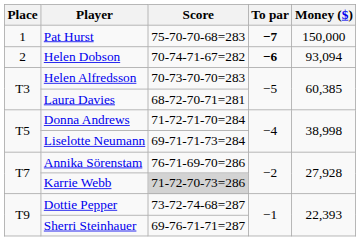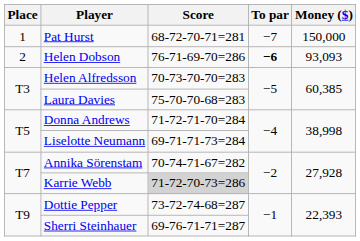 <table class="wikitable">
 <tr>
 <th>Place</th>
 <th>Player</th>
 <th>Score</th>
 <th>To par</th>
 <th>Money (<a href='#'>$</a>)</th>
 </tr>
 <tr>
 <td align=center>1</td>
 <td> <a href='#'>Pat Hurst</a></td>
-<td>75-70-70-68=283</td>
-<td align=center><strong>−7</strong></td>
+<td>68-72-70-71=281</td>
+<td align=center>−7</td>
 <td align=center>150,000</td>
 </tr>
 <tr>
 <td align=center>2</td>
 <td> <a href='#'>Helen Dobson</a></td>
-<td>70-74-71-67=282</td>
+<td>76-71-69-70=286</td>
 <td align=center><strong>−6</strong></td>
-<td align=center>93,094</td>
+<td align=center>93,093</td>
 </tr>
 <tr>
 <td align=center rowspan=2>T3</td>
 <td> <a href='#'>Helen Alfredsson</a></td>
 <td>70-73-70-70=283</td>
 <td align=center rowspan=2>−5</td>
 <td align=center rowspan=2>60,385</td>
 </tr>
 <tr>
 <td> <a href='#'>Laura Davies</a></td>
-<td>68-72-70-71=281</td>
+<td>75-70-70-68=283</td>
 </tr>
 <tr>
 <td align=center rowspan=2>T5</td>
 <td> <a href='#'>Donna Andrews</a></td>
 <td>71-72-71-70=284</td>
 <td align=center rowspan=2>−4</td>
 <td align=center rowspan=2>38,998</td>
 </tr>
 <tr>
 <td> <a href='#'>Liselotte Neumann</a></td>
 <td>69-71-71-73=284</td>
 </tr>
 <tr>
 <td align=center rowspan=2>T7</td>
 <td> <a href='#'>Annika Sörenstam</a></td>
-<td>76-71-69-70=286</td>
+<td>70-74-71-67=282</td>
 <td align=center rowspan=2>−2</td>
 <td align=center rowspan=2>27,928</td>
 </tr>
 <tr>
 <td> <a href='#'>Karrie Webb</a></td>
 <td style="background: lightgrey;">71-72-70-73=286</td>
 </tr>
 <tr>
 <td align=center rowspan=2>T9</td>
 <td> <a href='#'>Dottie Pepper</a></td>
 <td>73-72-74-68=287</td>
 <td align=center rowspan=2>−1</td>
 <td align=center rowspan=2>22,393</td>
 </tr>
 <tr>
 <td> <a href='#'>Sherri Steinhauer</a></td>
 <td>69-76-71-71=287</td>
 </tr>
 </table>
